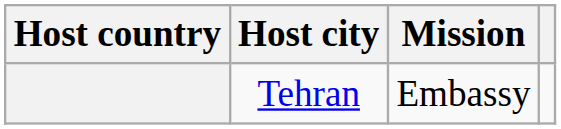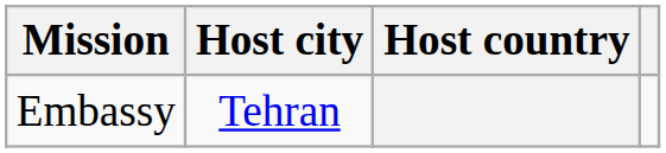 <table class="wikitable plainrowheaders" style="text-align:center;">
 <tr>
+<th scope="col">Mission</th>
+<th scope="col">Host city</th>
 <th scope="col">Host country</th>
-<th scope="col">Host city</th>
-<th scope="col">Mission</th>
 <th scope="col"></th>
 </tr>
 <tr>
+<td>Embassy</td>
+<td><a href='#'>Tehran</a></td>
 <th scope="row"></th>
-<td><a href='#'>Tehran</a></td>
-<td>Embassy</td>
 <td></td>
 </tr>
 </table>
